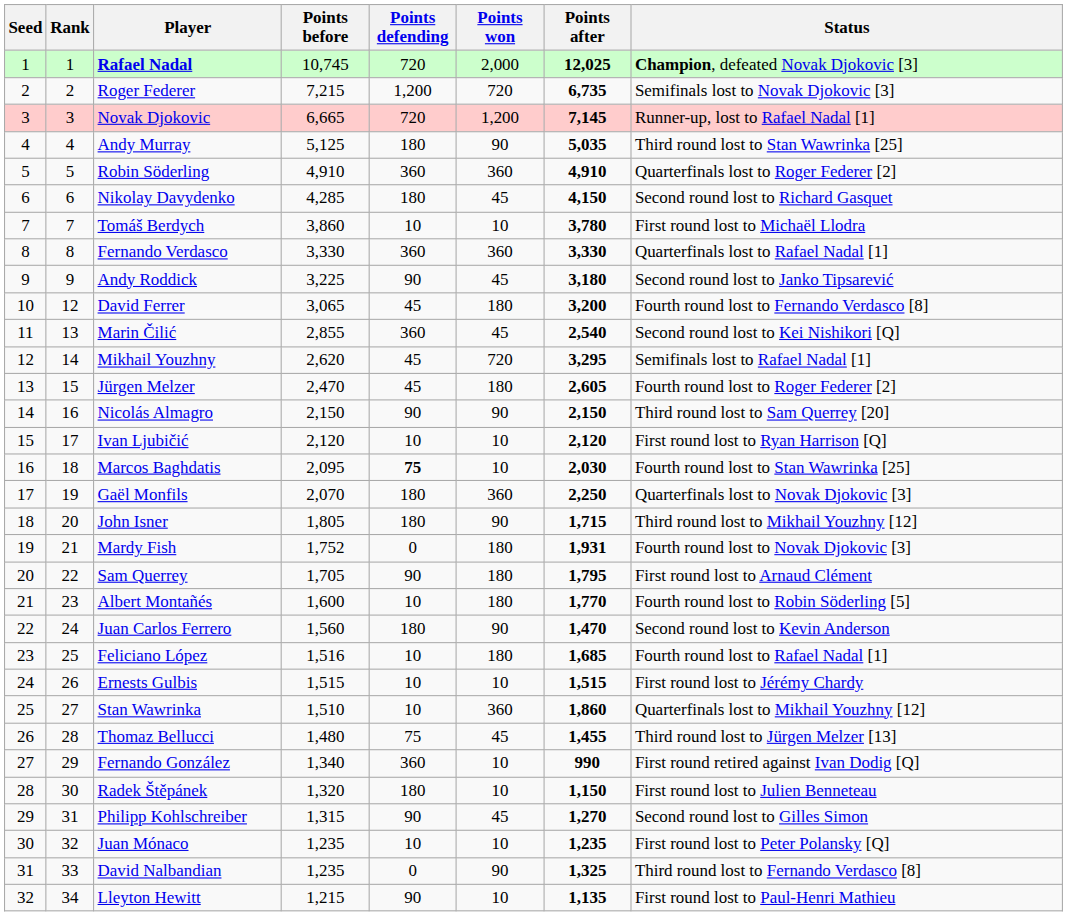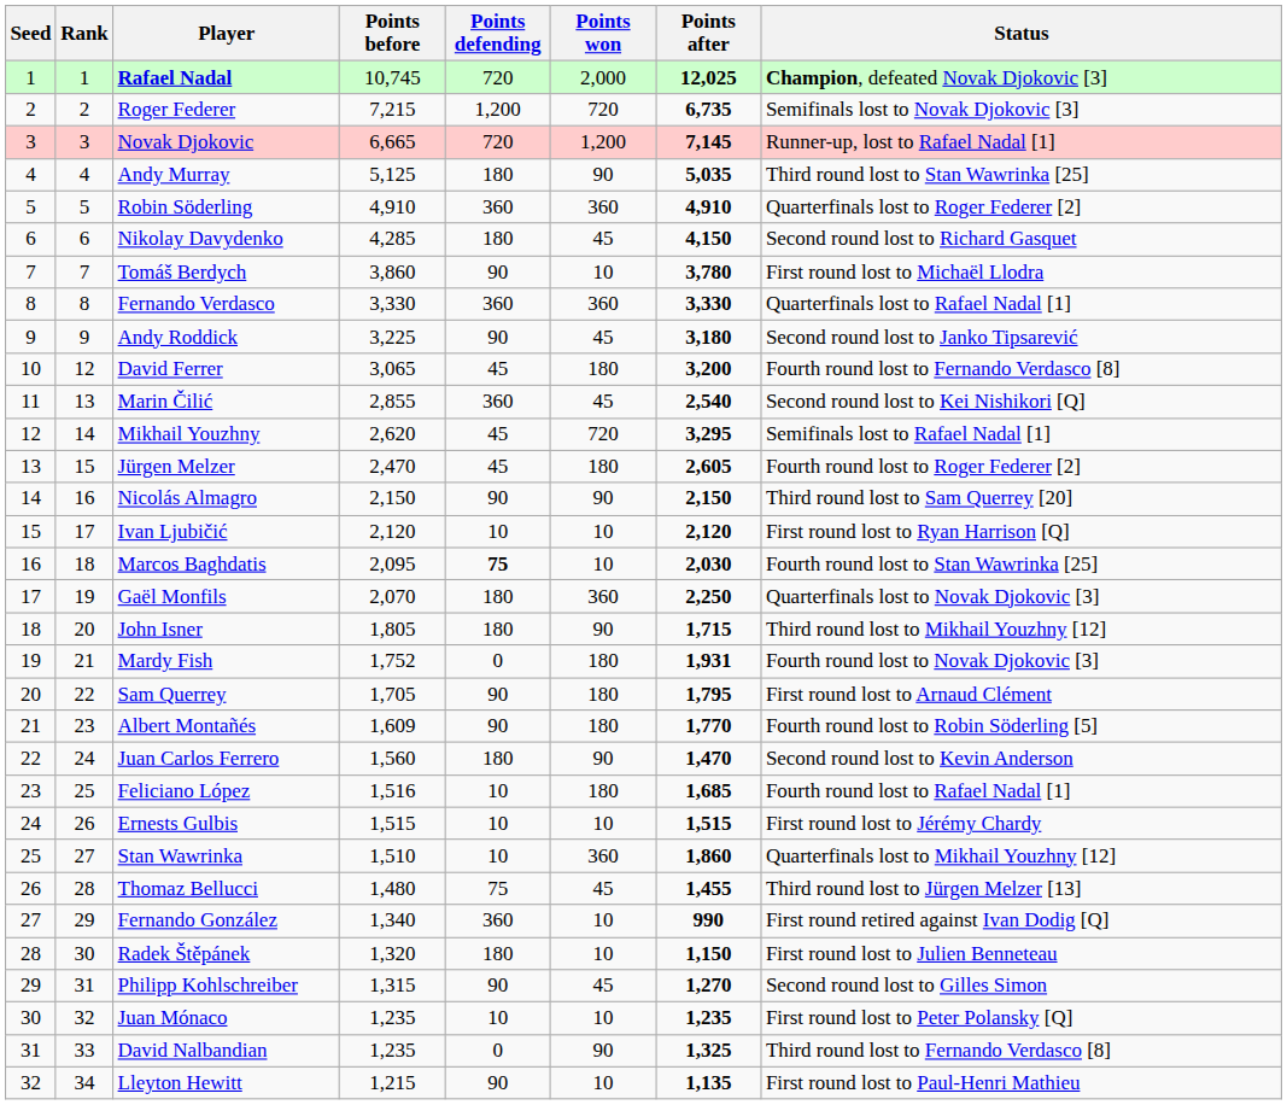 <table class="wikitable sortable">
 <tr>
 <th style="width:30px;">Seed</th>
 <th style="width:30px;">Rank</th>
 <th style="width:170px;">Player</th>
 <th style="width:75px;">Points <br>before</th>
 <th style="width:75px;"><a href='#'>Points <br>defending</a></th>
 <th style="width:75px;"><a href='#'>Points <br>won</a></th>
 <th style="width:75px;">Points <br>after</th>
 <th style="width:400px;">Status</th>
 </tr>
 <tr bgcolor=#CCFFCC>
 <td align="center">1</td>
 <td align="center">1</td>
 <td> <strong><a href='#'>Rafael Nadal</a></strong></td>
 <td align="center">10,745</td>
 <td align="center">720</td>
 <td align="center">2,000</td>
 <td align="center"><strong>12,025</strong></td>
 <td><strong>Champion</strong>, defeated  <a href='#'>Novak Djokovic</a> [3]</td>
 </tr>
 <tr>
 <td align="center">2</td>
 <td align="center">2</td>
 <td> <a href='#'>Roger Federer</a></td>
 <td align="center">7,215</td>
 <td align="center">1,200</td>
 <td align="center">720</td>
 <td align="center"><strong>6,735</strong></td>
 <td>Semifinals lost to  <a href='#'>Novak Djokovic</a> [3]</td>
 </tr>
 <tr bgcolor=#ffcccc>
 <td align="center">3</td>
 <td align="center">3</td>
 <td> <a href='#'>Novak Djokovic</a></td>
 <td align="center">6,665</td>
 <td align="center">720</td>
 <td align="center">1,200</td>
 <td align="center"><strong>7,145</strong></td>
 <td>Runner-up, lost to  <a href='#'>Rafael Nadal</a> [1]</td>
 </tr>
 <tr>
 <td align="center">4</td>
 <td align="center">4</td>
 <td> <a href='#'>Andy Murray</a></td>
 <td align="center">5,125</td>
 <td align="center">180</td>
 <td align="center">90</td>
 <td align="center"><strong>5,035</strong></td>
 <td>Third round lost to  <a href='#'>Stan Wawrinka</a> [25]</td>
 </tr>
 <tr>
 <td align="center">5</td>
 <td align="center">5</td>
 <td> <a href='#'>Robin Söderling</a></td>
 <td align="center">4,910</td>
 <td align="center">360</td>
 <td align="center">360</td>
 <td align="center"><strong>4,910</strong></td>
 <td>Quarterfinals lost to  <a href='#'>Roger Federer</a> [2]</td>
 </tr>
 <tr>
 <td align="center">6</td>
 <td align="center">6</td>
 <td> <a href='#'>Nikolay Davydenko</a></td>
 <td align="center">4,285</td>
 <td align="center">180</td>
 <td align="center">45</td>
 <td align="center"><strong>4,150</strong></td>
 <td>Second round lost to  <a href='#'>Richard Gasquet</a></td>
 </tr>
 <tr>
 <td align="center">7</td>
 <td align="center">7</td>
 <td> <a href='#'>Tomáš Berdych</a></td>
 <td align="center">3,860</td>
-<td align="center">10</td>
+<td align="center">90</td>
 <td align="center">10</td>
 <td align="center"><strong>3,780</strong></td>
 <td>First round lost to  <a href='#'>Michaël Llodra</a></td>
 </tr>
 <tr>
 <td align="center">8</td>
 <td align="center">8</td>
 <td> <a href='#'>Fernando Verdasco</a></td>
 <td align="center">3,330</td>
 <td align="center">360</td>
 <td align="center">360</td>
 <td align="center"><strong>3,330</strong></td>
 <td>Quarterfinals lost to  <a href='#'>Rafael Nadal</a> [1]</td>
 </tr>
 <tr>
 <td align="center">9</td>
 <td align="center">9</td>
 <td> <a href='#'>Andy Roddick</a></td>
 <td align="center">3,225</td>
 <td align="center">90</td>
 <td align="center">45</td>
 <td align="center"><strong>3,180</strong></td>
 <td>Second round lost to  <a href='#'>Janko Tipsarević</a></td>
 </tr>
 <tr>
 <td align="center">10</td>
 <td align="center">12</td>
 <td> <a href='#'>David Ferrer</a></td>
 <td align="center">3,065</td>
 <td align="center">45</td>
 <td align="center">180</td>
 <td align="center"><strong>3,200</strong></td>
 <td>Fourth round lost to  <a href='#'>Fernando Verdasco</a> [8]</td>
 </tr>
 <tr>
 <td align="center">11</td>
 <td align="center">13</td>
 <td> <a href='#'>Marin Čilić</a></td>
 <td align="center">2,855</td>
 <td align="center">360</td>
 <td align="center">45</td>
 <td align="center"><strong>2,540</strong></td>
 <td>Second round lost to  <a href='#'>Kei Nishikori</a> [Q]</td>
 </tr>
 <tr>
 <td align="center">12</td>
 <td align="center">14</td>
 <td> <a href='#'>Mikhail Youzhny</a></td>
 <td align="center">2,620</td>
 <td align="center">45</td>
 <td align="center">720</td>
 <td align="center"><strong>3,295</strong></td>
 <td>Semifinals lost to  <a href='#'>Rafael Nadal</a> [1]</td>
 </tr>
 <tr>
 <td align="center">13</td>
 <td align="center">15</td>
 <td> <a href='#'>Jürgen Melzer</a></td>
 <td align="center">2,470</td>
 <td align="center">45</td>
 <td align="center">180</td>
 <td align="center"><strong>2,605</strong></td>
 <td>Fourth round lost to  <a href='#'>Roger Federer</a> [2]</td>
 </tr>
 <tr>
 <td align="center">14</td>
 <td align="center">16</td>
 <td> <a href='#'>Nicolás Almagro</a></td>
 <td align="center">2,150</td>
 <td align="center">90</td>
 <td align="center">90</td>
 <td align="center"><strong>2,150</strong></td>
 <td>Third round lost to  <a href='#'>Sam Querrey</a> [20]</td>
 </tr>
 <tr>
 <td align="center">15</td>
 <td align="center">17</td>
 <td> <a href='#'>Ivan Ljubičić</a></td>
 <td align="center">2,120</td>
 <td align="center">10</td>
 <td align="center">10</td>
 <td align="center"><strong>2,120</strong></td>
 <td>First round lost to  <a href='#'>Ryan Harrison</a> [Q]</td>
 </tr>
 <tr>
 <td align="center">16</td>
 <td align="center">18</td>
 <td> <a href='#'>Marcos Baghdatis</a></td>
 <td align="center">2,095</td>
 <td align="center"><strong>75</strong></td>
 <td align="center">10</td>
 <td align="center"><strong>2,030</strong></td>
 <td>Fourth round lost to  <a href='#'>Stan Wawrinka</a> [25]</td>
 </tr>
 <tr>
 <td align="center">17</td>
 <td align="center">19</td>
 <td> <a href='#'>Gaël Monfils</a></td>
 <td align="center">2,070</td>
 <td align="center">180</td>
 <td align="center">360</td>
 <td align="center"><strong>2,250</strong></td>
 <td>Quarterfinals lost to  <a href='#'>Novak Djokovic</a> [3]</td>
 </tr>
 <tr>
 <td align="center">18</td>
 <td align="center">20</td>
 <td> <a href='#'>John Isner</a></td>
 <td align="center">1,805</td>
 <td align="center">180</td>
 <td align="center">90</td>
 <td align="center"><strong>1,715</strong></td>
 <td>Third round lost to  <a href='#'>Mikhail Youzhny</a> [12]</td>
 </tr>
 <tr>
 <td align="center">19</td>
 <td align="center">21</td>
 <td> <a href='#'>Mardy Fish</a></td>
 <td align="center">1,752</td>
 <td align="center">0</td>
 <td align="center">180</td>
 <td align="center"><strong>1,931</strong></td>
 <td>Fourth round lost to  <a href='#'>Novak Djokovic</a> [3]</td>
 </tr>
 <tr>
 <td align="center">20</td>
 <td align="center">22</td>
 <td> <a href='#'>Sam Querrey</a></td>
 <td align="center">1,705</td>
 <td align="center">90</td>
 <td align="center">180</td>
 <td align="center"><strong>1,795</strong></td>
 <td>First round lost to  <a href='#'>Arnaud Clément</a></td>
 </tr>
 <tr>
 <td align="center">21</td>
 <td align="center">23</td>
 <td> <a href='#'>Albert Montañés</a></td>
-<td align="center">1,600</td>
-<td align="center">10</td>
+<td align="center">1,609</td>
+<td align="center">90</td>
 <td align="center">180</td>
 <td align="center"><strong>1,770</strong></td>
 <td>Fourth round lost to  <a href='#'>Robin Söderling</a> [5]</td>
 </tr>
 <tr>
 <td align="center">22</td>
 <td align="center">24</td>
 <td> <a href='#'>Juan Carlos Ferrero</a></td>
 <td align="center">1,560</td>
 <td align="center">180</td>
 <td align="center">90</td>
 <td align="center"><strong>1,470</strong></td>
 <td>Second round lost to  <a href='#'>Kevin Anderson</a></td>
 </tr>
 <tr>
 <td align="center">23</td>
 <td align="center">25</td>
 <td> <a href='#'>Feliciano López</a></td>
 <td align="center">1,516</td>
 <td align="center">10</td>
 <td align="center">180</td>
 <td align="center"><strong>1,685</strong></td>
 <td>Fourth round lost to  <a href='#'>Rafael Nadal</a> [1]</td>
 </tr>
 <tr>
 <td align="center">24</td>
 <td align="center">26</td>
 <td> <a href='#'>Ernests Gulbis</a></td>
 <td align="center">1,515</td>
 <td align="center">10</td>
 <td align="center">10</td>
 <td align="center"><strong>1,515</strong></td>
 <td>First round lost to  <a href='#'>Jérémy Chardy</a></td>
 </tr>
 <tr>
 <td align="center">25</td>
 <td align="center">27</td>
 <td> <a href='#'>Stan Wawrinka</a></td>
 <td align="center">1,510</td>
 <td align="center">10</td>
 <td align="center">360</td>
 <td align="center"><strong>1,860</strong></td>
 <td>Quarterfinals lost to  <a href='#'>Mikhail Youzhny</a> [12]</td>
 </tr>
 <tr>
 <td align="center">26</td>
 <td align="center">28</td>
 <td> <a href='#'>Thomaz Bellucci</a></td>
 <td align="center">1,480</td>
 <td align="center">75</td>
 <td align="center">45</td>
 <td align="center"><strong>1,455</strong></td>
 <td>Third round lost to  <a href='#'>Jürgen Melzer</a> [13]</td>
 </tr>
 <tr>
 <td align="center">27</td>
 <td align="center">29</td>
 <td> <a href='#'>Fernando González</a></td>
 <td align="center">1,340</td>
 <td align="center">360</td>
 <td align="center">10</td>
 <td align="center"><strong>990</strong></td>
 <td>First round retired against  <a href='#'>Ivan Dodig</a> [Q]</td>
 </tr>
 <tr>
 <td align="center">28</td>
 <td align="center">30</td>
 <td> <a href='#'>Radek Štěpánek</a></td>
 <td align="center">1,320</td>
 <td align="center">180</td>
 <td align="center">10</td>
 <td align="center"><strong>1,150</strong></td>
 <td>First round lost to  <a href='#'>Julien Benneteau</a></td>
 </tr>
 <tr>
 <td align="center">29</td>
 <td align="center">31</td>
 <td> <a href='#'>Philipp Kohlschreiber</a></td>
 <td align="center">1,315</td>
 <td align="center">90</td>
 <td align="center">45</td>
 <td align="center"><strong>1,270</strong></td>
 <td>Second round lost to  <a href='#'>Gilles Simon</a></td>
 </tr>
 <tr>
 <td align="center">30</td>
 <td align="center">32</td>
 <td> <a href='#'>Juan Mónaco</a></td>
 <td align="center">1,235</td>
 <td align="center">10</td>
 <td align="center">10</td>
 <td align="center"><strong>1,235</strong></td>
 <td>First round lost to  <a href='#'>Peter Polansky</a> [Q]</td>
 </tr>
 <tr>
 <td align="center">31</td>
 <td align="center">33</td>
 <td> <a href='#'>David Nalbandian</a></td>
 <td align="center">1,235</td>
 <td align="center">0</td>
 <td align="center">90</td>
 <td align="center"><strong>1,325</strong></td>
 <td>Third round lost to  <a href='#'>Fernando Verdasco</a> [8]</td>
 </tr>
 <tr>
 <td align="center">32</td>
 <td align="center">34</td>
 <td> <a href='#'>Lleyton Hewitt</a></td>
 <td align="center">1,215</td>
 <td align="center">90</td>
 <td align="center">10</td>
 <td align="center"><strong>1,135</strong></td>
 <td>First round lost to  <a href='#'>Paul-Henri Mathieu</a></td>
 </tr>
 </table>
